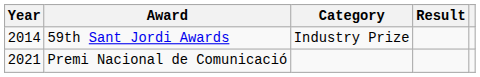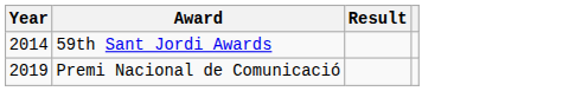 <table class="wikitable sortable plainrowheaders">
 <tr>
 <th>Year</th>
 <th>Award</th>
-<th>Category</th>
 <th>Result</th>
 <th scope="col" class="unsortable"></th>
 </tr>
 <tr>
 <td align = "center">2014</td>
 <td>59th <a href='#'>Sant Jordi Awards</a></td>
-<td>Industry Prize</td>
 <td></td>
 <td align = "center"></td>
 </tr>
 <tr>
-<td align = "center">2021</td>
+<td align = "center">2019</td>
 <td>Premi Nacional de Comunicació</td>
-<td></td>
 <td></td>
 <td align = "center"></td>
 </tr>
 </table>
